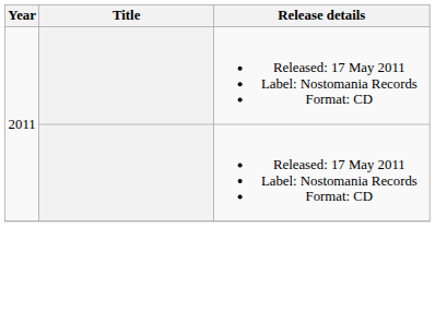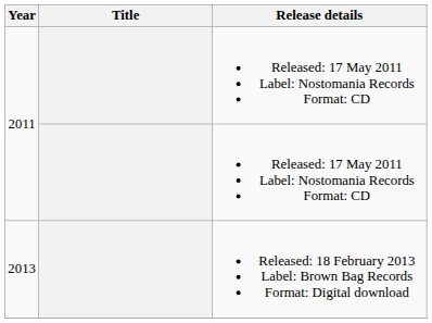 <table class="wikitable plainrowheaders" style="text-align:center;">
 <tr>
 <th>Year</th>
 <th scope="col" rowspan="1" style="width:12em;">Title</th>
 <th scope="col" rowspan="1" style="width:15em;">Release details</th>
 </tr>
 <tr>
 <td rowspan="2">2011</td>
 <th></th>
 <td><br><ul><li>Released: 17 May 2011</li><li>Label: Nostomania Records</li><li>Format: CD</li></ul></td>
 </tr>
 <tr>
 <th></th>
 <td><br><ul><li>Released: 17 May 2011</li><li>Label: Nostomania Records</li><li>Format: CD</li></ul></td>
 </tr>
 <tr>
+<td>2013</td>
+<th></th>
+<td><br><ul><li>Released: 18 February 2013</li><li>Label: Brown Bag Records</li><li>Format: Digital download</li></ul></td>
+</tr>
+<tr>
 </tr>
 </table>
